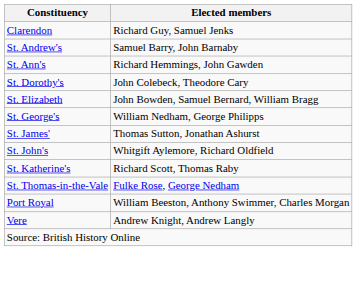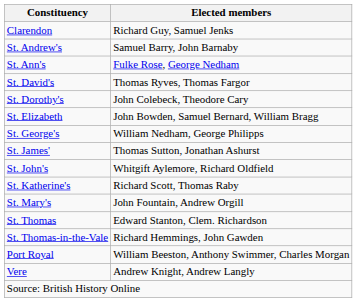 <table ! class=wikitable style=text-align:left>
 <tr>
 <th>Constituency</th>
 <th>Elected members</th>
 </tr>
 <tr>
 <td><a href='#'>Clarendon</a></td>
 <td>Richard Guy, Samuel Jenks</td>
 </tr>
 <tr>
 <td><a href='#'>St. Andrew's</a></td>
 <td>Samuel Barry, John Barnaby</td>
 </tr>
 <tr>
 <td><a href='#'>St. Ann's</a></td>
-<td>Richard Hemmings, John Gawden</td>
+<td><a href='#'>Fulke Rose</a>, <a href='#'>George Nedham</a></td>
+</tr>
+<tr>
+<td><a href='#'>St. David's</a></td>
+<td>Thomas Ryves, Thomas Fargor</td>
 </tr>
 <tr>
 <td><a href='#'>St. Dorothy's</a></td>
 <td>John Colebeck, Theodore Cary</td>
 </tr>
 <tr>
 <td><a href='#'>St. Elizabeth</a></td>
 <td>John Bowden, Samuel Bernard, William Bragg</td>
 </tr>
 <tr>
 <td><a href='#'>St. George's</a></td>
 <td>William Nedham, George Philipps</td>
 </tr>
 <tr>
 <td><a href='#'>St. James'</a></td>
 <td>Thomas Sutton, Jonathan Ashurst</td>
 </tr>
 <tr>
 <td><a href='#'>St. John's</a></td>
 <td>Whitgift Aylemore, Richard Oldfield</td>
 </tr>
 <tr>
 <td><a href='#'>St. Katherine's</a></td>
 <td>Richard Scott, Thomas Raby</td>
 </tr>
 <tr>
+<td><a href='#'>St. Mary's</a></td>
+<td>John Fountain, Andrew Orgill</td>
+</tr>
+<tr>
+<td><a href='#'>St. Thomas</a></td>
+<td>Edward Stanton, Clem. Richardson</td>
+</tr>
+<tr>
 <td><a href='#'>St. Thomas-in-the-Vale</a></td>
-<td><a href='#'>Fulke Rose</a>, <a href='#'>George Nedham</a></td>
+<td>Richard Hemmings, John Gawden</td>
 </tr>
 <tr>
 <td><a href='#'>Port Royal</a></td>
 <td>William Beeston, Anthony Swimmer, Charles Morgan</td>
 </tr>
 <tr>
 <td><a href='#'>Vere</a></td>
 <td>Andrew Knight, Andrew Langly</td>
 </tr>
 <tr>
 <td colspan=2>Source: British History Online</td>
 </tr>
 </table>
